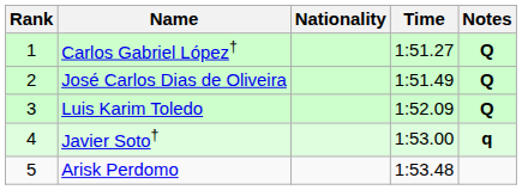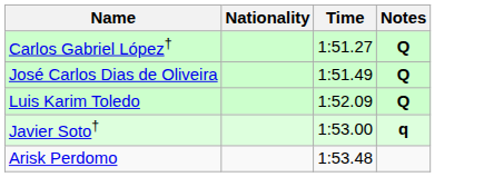 <table class="wikitable sortable" style="text-align:center">
 <tr>
-<th>Rank</th>
 <th>Name</th>
 <th>Nationality</th>
 <th>Time</th>
 <th>Notes</th>
 </tr>
 <tr bgcolor=ccffcc>
-<td align=center>1</td>
 <td align=left><a href='#'>Carlos Gabriel López</a><sup>†</sup></td>
 <td align=left></td>
 <td>1:51.27</td>
 <td><strong>Q</strong></td>
 </tr>
 <tr bgcolor=ccffcc>
-<td align=center>2</td>
 <td align=left><a href='#'>José Carlos Dias de Oliveira</a></td>
 <td align=left></td>
 <td>1:51.49</td>
 <td><strong>Q</strong></td>
 </tr>
 <tr bgcolor=ccffcc>
-<td align=center>3</td>
 <td align=left><a href='#'>Luis Karim Toledo</a></td>
 <td align=left></td>
 <td>1:52.09</td>
 <td><strong>Q</strong></td>
 </tr>
 <tr bgcolor=ddffdd>
-<td align=center>4</td>
 <td align=left><a href='#'>Javier Soto</a><sup>†</sup></td>
 <td align=left></td>
 <td>1:53.00</td>
 <td><strong>q</strong></td>
 </tr>
 <tr>
-<td align=center>5</td>
 <td align=left><a href='#'>Arisk Perdomo</a></td>
 <td align=left></td>
 <td>1:53.48</td>
 <td></td>
 </tr>
 </table>
